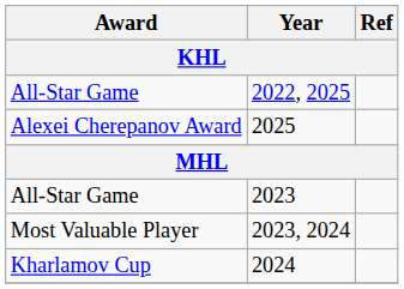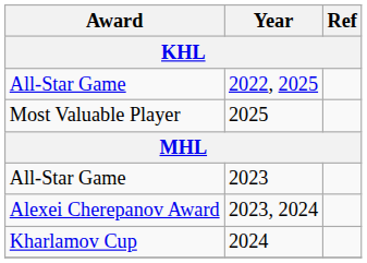 <table class="wikitable">
 <tr>
 <th>Award</th>
 <th>Year</th>
 <th>Ref</th>
 </tr>
 <tr>
 <th colspan="3"><a href='#'>KHL</a></th>
 </tr>
 <tr>
 <td><a href='#'>All-Star Game</a></td>
 <td><a href='#'>2022</a>, <a href='#'>2025</a></td>
 <td></td>
 </tr>
 <tr>
-<td><a href='#'>Alexei Cherepanov Award</a></td>
+<td>Most Valuable Player</td>
 <td>2025</td>
 <td></td>
 </tr>
 <tr>
 <th colspan="3"><a href='#'>MHL</a></th>
 </tr>
 <tr>
 <td>All-Star Game</td>
 <td>2023</td>
 <td></td>
 </tr>
 <tr>
-<td>Most Valuable Player</td>
+<td><a href='#'>Alexei Cherepanov Award</a></td>
 <td>2023, 2024</td>
 <td></td>
 </tr>
 <tr>
 <td><a href='#'>Kharlamov Cup</a></td>
 <td>2024</td>
 <td></td>
 </tr>
 <tr>
 </tr>
 </table>
